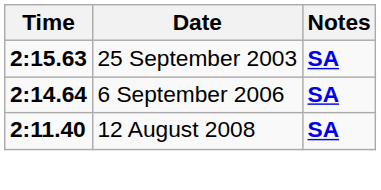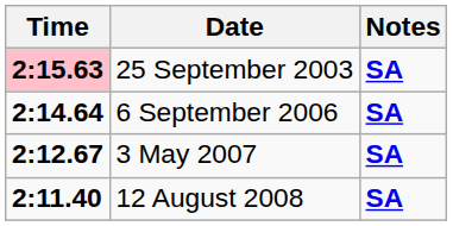 <table class="wikitable">
 <tr>
 <th>Time</th>
 <th>Date</th>
 <th>Notes</th>
 </tr>
 <tr>
-<td><strong>2:15.63</strong></td>
+<td style="background: pink;"><strong>2:15.63</strong></td>
 <td>25 September 2003</td>
 <td><strong><a href='#'>SA</a></strong></td>
 </tr>
 <tr>
 <td><strong>2:14.64</strong></td>
 <td>6 September 2006</td>
 <td><strong><a href='#'>SA</a></strong></td>
 </tr>
 <tr>
+<td><strong>2:12.67</strong></td>
+<td>3 May 2007</td>
+<td><strong><a href='#'>SA</a></strong></td>
+</tr>
+<tr>
 <td><strong>2:11.40</strong></td>
 <td>12 August 2008</td>
 <td><strong><a href='#'>SA</a></strong></td>
 </tr>
 </table>
